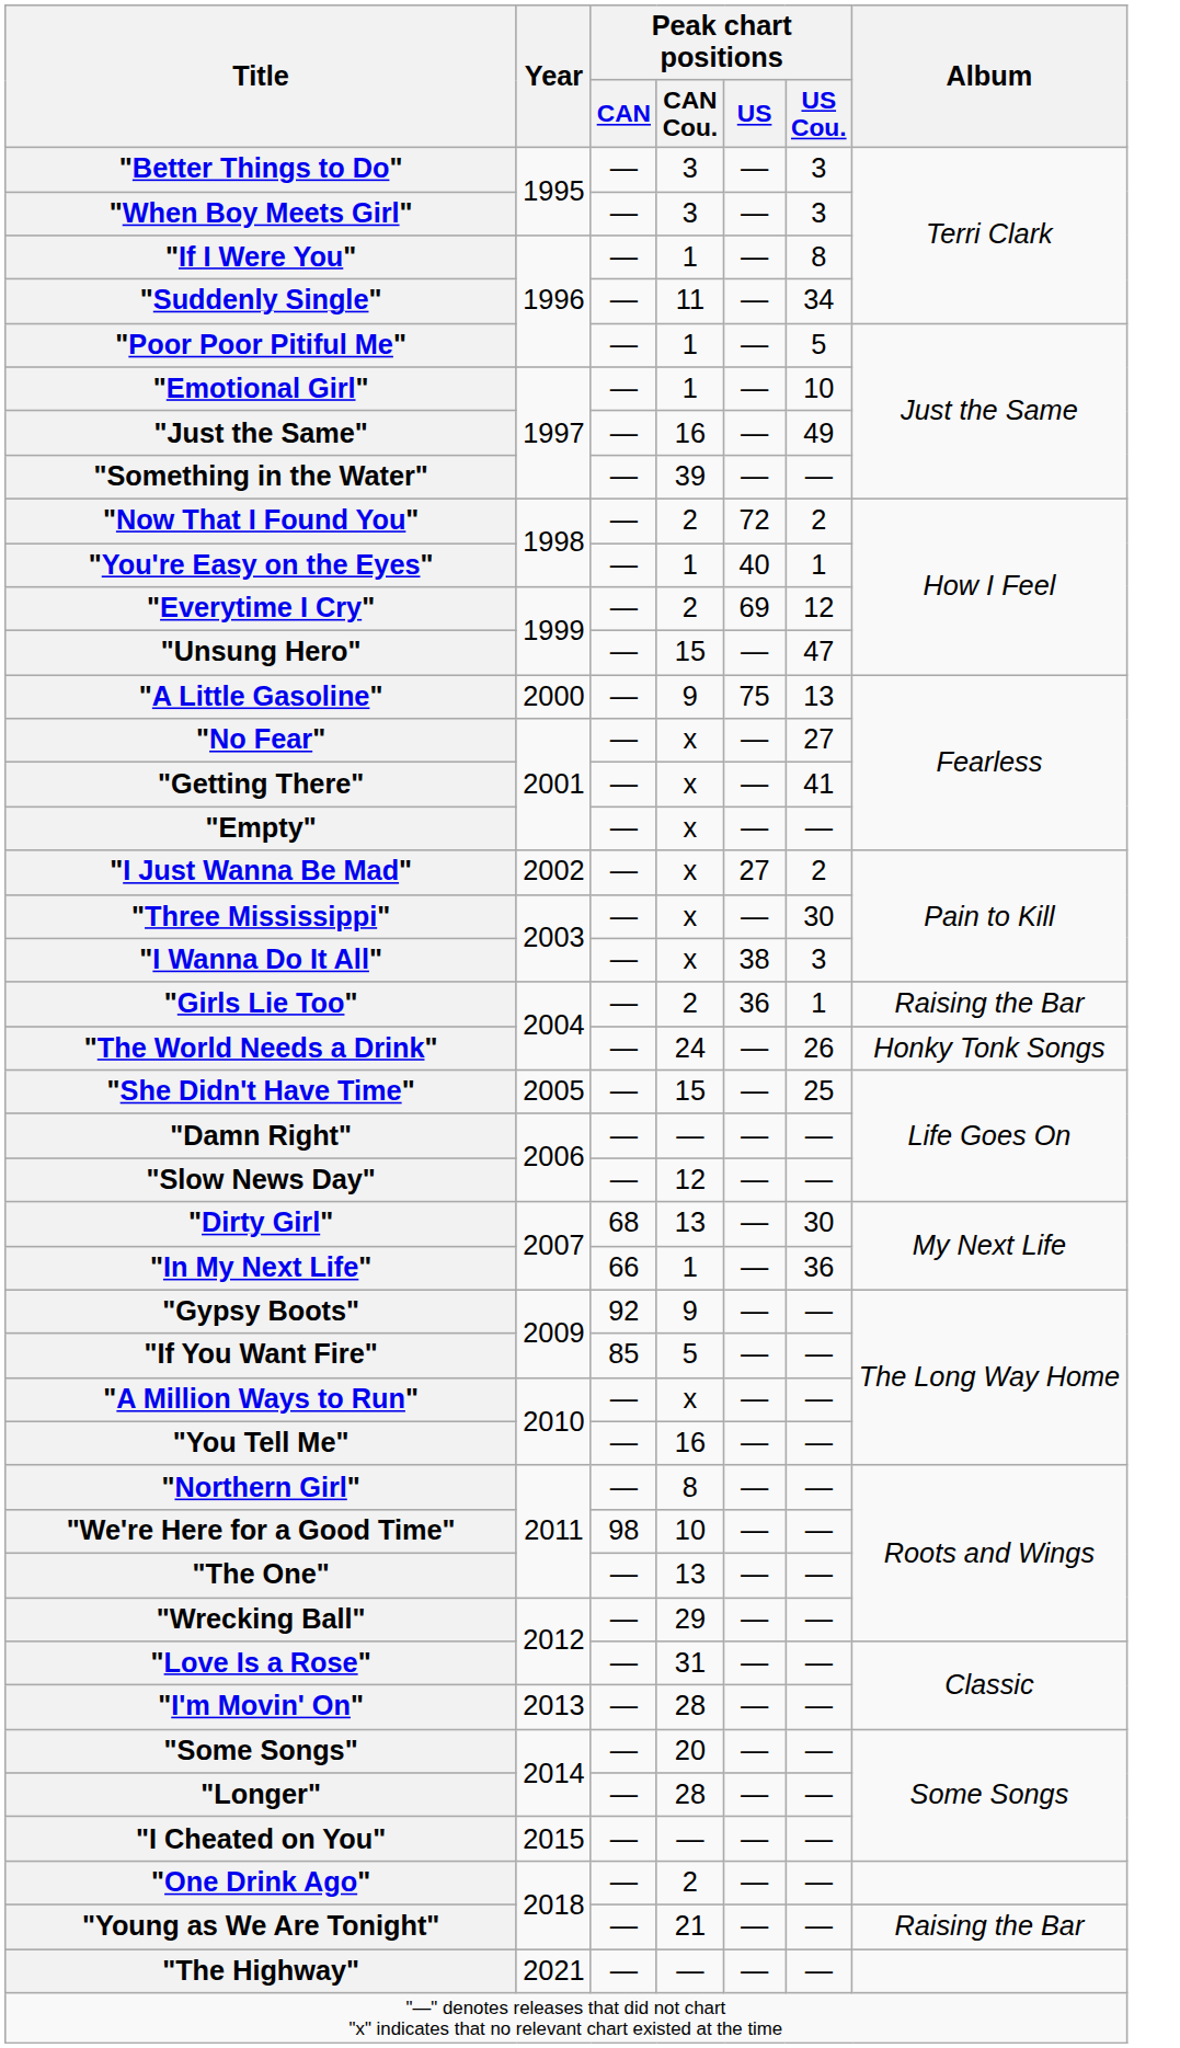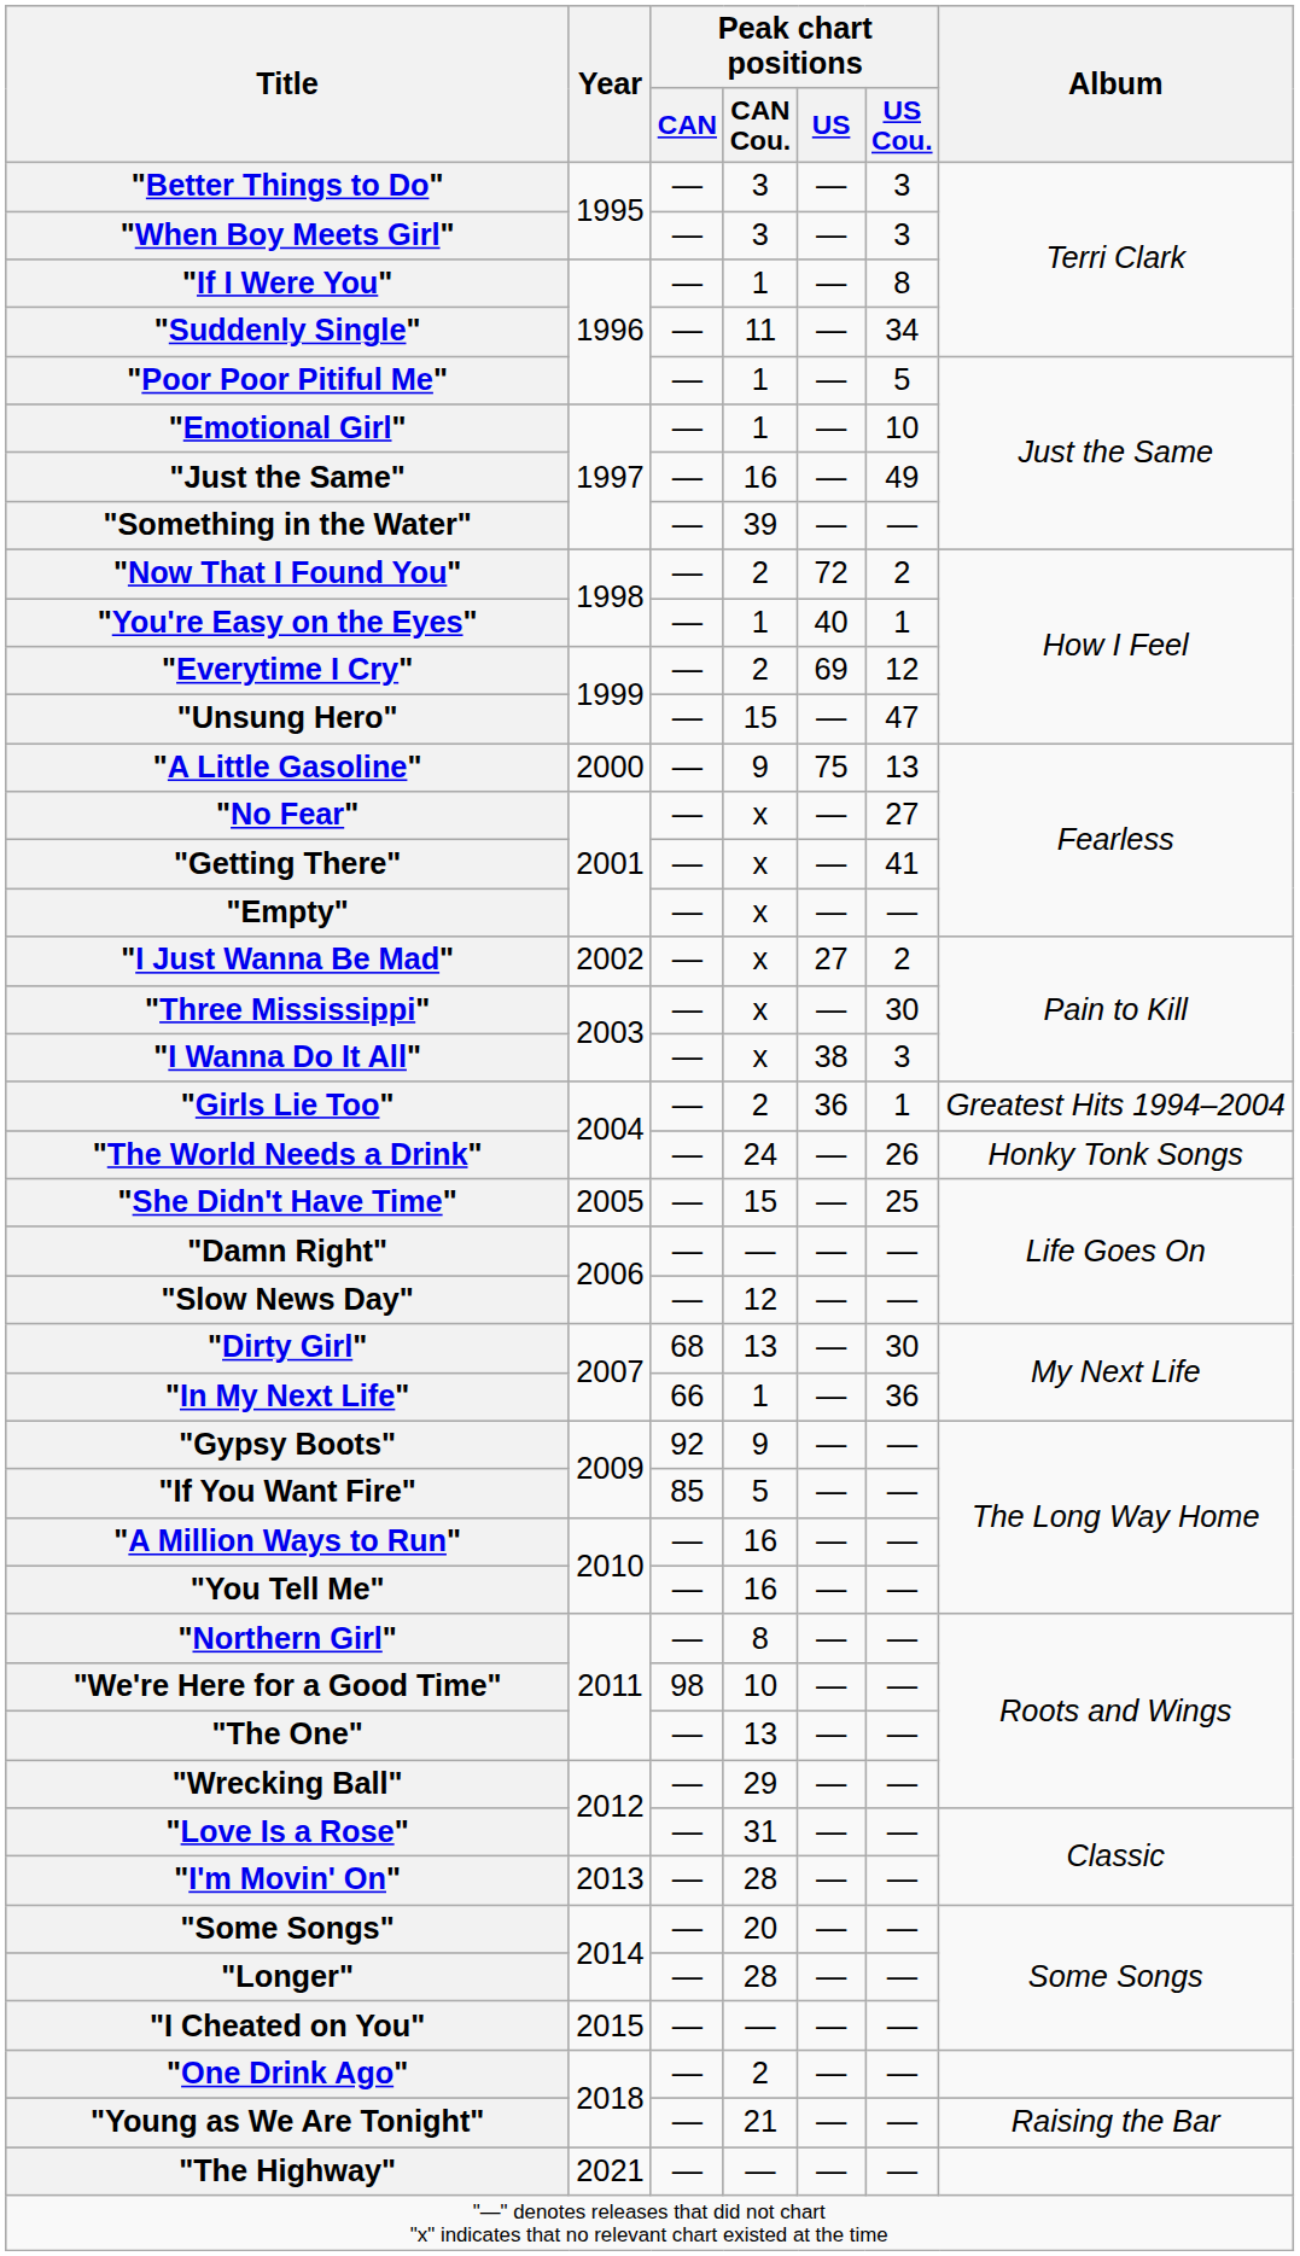 <table class="wikitable plainrowheaders" style="text-align:center;" border="1">
 <tr>
 <th scope="col" rowspan="2" style="width:18em;">Title</th>
 <th scope="col" rowspan="2">Year</th>
 <th scope="col" colspan="4">Peak chart positions</th>
 <th scope="col" rowspan="2">Album</th>
 </tr>
 <tr>
 <th scope="col" style="width:2em;font-size:90%;"><a href='#'>CAN</a><br></th>
 <th scope="col" style="width:2em;font-size:90%;">CAN<br>Cou.<br></th>
 <th scope="col" style="width:2em;font-size:90%;"><a href='#'>US</a><br></th>
 <th scope="col" style="width:2em;font-size:90%;"><a href='#'>US<br>Cou.</a><br></th>
 </tr>
 <tr>
 <th scope="row">"<a href='#'>Better Things to Do</a>"</th>
 <td rowspan="2">1995</td>
 <td>—</td>
 <td>3</td>
 <td>—</td>
 <td>3</td>
 <td rowspan="4"><em>Terri Clark</em></td>
 </tr>
 <tr>
 <th scope="row">"<a href='#'>When Boy Meets Girl</a>"</th>
 <td>—</td>
 <td>3</td>
 <td>—</td>
 <td>3</td>
 </tr>
 <tr>
 <th scope="row">"<a href='#'>If I Were You</a>"</th>
 <td rowspan="3">1996</td>
 <td>—</td>
 <td>1</td>
 <td>—</td>
 <td>8</td>
 </tr>
 <tr>
 <th scope="row">"<a href='#'>Suddenly Single</a>"</th>
 <td>—</td>
 <td>11</td>
 <td>—</td>
 <td>34</td>
 </tr>
 <tr>
 <th scope="row">"<a href='#'>Poor Poor Pitiful Me</a>"</th>
 <td>—</td>
 <td>1</td>
 <td>—</td>
 <td>5</td>
 <td rowspan="4"><em>Just the Same</em></td>
 </tr>
 <tr>
 <th scope="row">"<a href='#'>Emotional Girl</a>"</th>
 <td rowspan="3">1997</td>
 <td>—</td>
 <td>1</td>
 <td>—</td>
 <td>10</td>
 </tr>
 <tr>
 <th scope="row">"Just the Same"</th>
 <td>—</td>
 <td>16</td>
 <td>—</td>
 <td>49</td>
 </tr>
 <tr>
 <th scope="row">"Something in the Water"</th>
 <td>—</td>
 <td>39</td>
 <td>—</td>
 <td>—</td>
 </tr>
 <tr>
 <th scope="row">"<a href='#'>Now That I Found You</a>"</th>
 <td rowspan="2">1998</td>
 <td>—</td>
 <td>2</td>
 <td>72</td>
 <td>2</td>
 <td rowspan="4"><em>How I Feel</em></td>
 </tr>
 <tr>
 <th scope="row">"<a href='#'>You're Easy on the Eyes</a>"</th>
 <td>—</td>
 <td>1</td>
 <td>40</td>
 <td>1</td>
 </tr>
 <tr>
 <th scope="row">"<a href='#'>Everytime I Cry</a>"</th>
 <td rowspan="2">1999</td>
 <td>—</td>
 <td>2</td>
 <td>69</td>
 <td>12</td>
 </tr>
 <tr>
 <th scope="row">"Unsung Hero"</th>
 <td>—</td>
 <td>15</td>
 <td>—</td>
 <td>47</td>
 </tr>
 <tr>
 <th scope="row">"<a href='#'>A Little Gasoline</a>"</th>
 <td>2000</td>
 <td>—</td>
 <td>9</td>
 <td>75</td>
 <td>13</td>
 <td rowspan="4"><em>Fearless</em></td>
 </tr>
 <tr>
 <th scope="row">"<a href='#'>No Fear</a>"</th>
 <td rowspan="3">2001</td>
 <td>—</td>
 <td>x</td>
 <td>—</td>
 <td>27</td>
 </tr>
 <tr>
 <th scope="row">"Getting There"</th>
 <td>—</td>
 <td>x</td>
 <td>—</td>
 <td>41</td>
 </tr>
 <tr>
 <th scope="row">"Empty"</th>
 <td>—</td>
 <td>x</td>
 <td>—</td>
 <td>—</td>
 </tr>
 <tr>
 <th scope="row">"<a href='#'>I Just Wanna Be Mad</a>"</th>
 <td>2002</td>
 <td>—</td>
 <td>x</td>
 <td>27</td>
 <td>2</td>
 <td rowspan="3"><em>Pain to Kill</em></td>
 </tr>
 <tr>
 <th scope="row">"<a href='#'>Three Mississippi</a>"</th>
 <td rowspan="2">2003</td>
 <td>—</td>
 <td>x</td>
 <td>—</td>
 <td>30</td>
 </tr>
 <tr>
 <th scope="row">"<a href='#'>I Wanna Do It All</a>"</th>
 <td>—</td>
 <td>x</td>
 <td>38</td>
 <td>3</td>
 </tr>
 <tr>
 <th scope="row">"<a href='#'>Girls Lie Too</a>"</th>
 <td rowspan="2">2004</td>
 <td>—</td>
 <td>2</td>
 <td>36</td>
 <td>1</td>
-<td><em>Raising the Bar</em></td>
+<td><em>Greatest Hits 1994–2004</em></td>
 </tr>
 <tr>
 <th scope="row">"<a href='#'>The World Needs a Drink</a>"</th>
 <td>—</td>
 <td>24</td>
 <td>—</td>
 <td>26</td>
 <td><em>Honky Tonk Songs</em> </td>
 </tr>
 <tr>
 <th scope="row">"<a href='#'>She Didn't Have Time</a>"</th>
 <td>2005</td>
 <td>—</td>
 <td>15</td>
 <td>—</td>
 <td>25</td>
 <td rowspan="3"><em>Life Goes On</em></td>
 </tr>
 <tr>
 <th scope="row">"Damn Right"</th>
 <td rowspan="2">2006</td>
 <td>—</td>
 <td>—</td>
 <td>—</td>
 <td>—</td>
 </tr>
 <tr>
 <th scope="row">"Slow News Day"</th>
 <td>—</td>
 <td>12</td>
 <td>—</td>
 <td>—</td>
 </tr>
 <tr>
 <th scope="row">"<a href='#'>Dirty Girl</a>"</th>
 <td rowspan="2">2007</td>
 <td>68</td>
 <td>13</td>
 <td>—</td>
 <td>30</td>
 <td rowspan="2"><em>My Next Life</em> </td>
 </tr>
 <tr>
 <th scope="row">"<a href='#'>In My Next Life</a>"</th>
 <td>66</td>
 <td>1</td>
 <td>—</td>
 <td>36</td>
 </tr>
 <tr>
 <th scope="row">"Gypsy Boots"</th>
 <td rowspan="2">2009</td>
 <td>92</td>
 <td>9</td>
 <td>—</td>
 <td>—</td>
 <td rowspan="4"><em>The Long Way Home</em></td>
 </tr>
 <tr>
 <th scope="row">"If You Want Fire"</th>
 <td>85</td>
 <td>5</td>
 <td>—</td>
 <td>—</td>
 </tr>
 <tr>
 <th scope="row">"<a href='#'>A Million Ways to Run</a>"</th>
 <td rowspan="2">2010</td>
 <td>—</td>
-<td>x</td>
+<td>16</td>
 <td>—</td>
 <td>—</td>
 </tr>
 <tr>
 <th scope="row">"You Tell Me"<br></th>
 <td>—</td>
 <td>16</td>
 <td>—</td>
 <td>—</td>
 </tr>
 <tr>
 <th scope="row">"<a href='#'>Northern Girl</a>"</th>
 <td rowspan="3">2011</td>
 <td>—</td>
 <td>8</td>
 <td>—</td>
 <td>—</td>
 <td rowspan="4"><em>Roots and Wings</em></td>
 </tr>
 <tr>
 <th scope="row">"We're Here for a Good Time"</th>
 <td>98</td>
 <td>10</td>
 <td>—</td>
 <td>—</td>
 </tr>
 <tr>
 <th scope="row">"The One"</th>
 <td>—</td>
 <td>13</td>
 <td>—</td>
 <td>—</td>
 </tr>
 <tr>
 <th scope="row">"Wrecking Ball"</th>
 <td rowspan="2">2012</td>
 <td>—</td>
 <td>29</td>
 <td>—</td>
 <td>—</td>
 </tr>
 <tr>
 <th scope="row">"<a href='#'>Love Is a Rose</a>"</th>
 <td>—</td>
 <td>31</td>
 <td>—</td>
 <td>—</td>
 <td rowspan="2"><em>Classic</em></td>
 </tr>
 <tr>
 <th scope="row">"<a href='#'>I'm Movin' On</a>"<br></th>
 <td>2013</td>
 <td>—</td>
 <td>28</td>
 <td>—</td>
 <td>—</td>
 </tr>
 <tr>
 <th scope="row">"Some Songs"</th>
 <td rowspan="2">2014</td>
 <td>—</td>
 <td>20</td>
 <td>—</td>
 <td>—</td>
 <td rowspan="3"><em>Some Songs</em></td>
 </tr>
 <tr>
 <th scope="row">"Longer"</th>
 <td>—</td>
 <td>28</td>
 <td>—</td>
 <td>—</td>
 </tr>
 <tr>
 <th scope="row">"I Cheated on You"</th>
 <td>2015</td>
 <td>—</td>
 <td>—</td>
 <td>—</td>
 <td>—</td>
 </tr>
 <tr>
 <th scope="row">"<a href='#'>One Drink Ago</a>"<br></th>
 <td rowspan="2">2018</td>
 <td>—</td>
 <td>2</td>
 <td>—</td>
 <td>—</td>
 <td></td>
 </tr>
 <tr>
 <th scope="row">"Young as We Are Tonight"</th>
 <td>—</td>
 <td>21</td>
 <td>—</td>
 <td>—</td>
 <td><em>Raising the Bar</em></td>
 </tr>
 <tr>
 <th scope="row">"The Highway"</th>
 <td>2021</td>
 <td>—</td>
 <td>—</td>
 <td>—</td>
 <td>—</td>
 <td></td>
 </tr>
 <tr>
 <td colspan="7" style="font-size:8pt">"—" denotes releases that did not chart<br>"x" indicates that no relevant chart existed at the time</td>
 </tr>
 </table>
